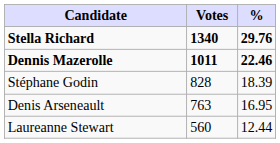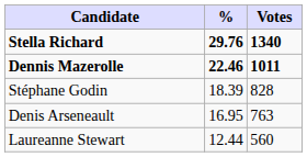 <table class="wikitable">
 <tr>
 <th style="background:#ddf; width:200px;">Candidate</th>
+<th style="background:#ddf; width:30px;">%</th>
 <th style="background:#ddf; width:50px;">Votes</th>
-<th style="background:#ddf; width:30px;">%</th>
 </tr>
 <tr>
 <td><strong>Stella Richard</strong></td>
+<td><strong>29.76</strong></td>
 <td><strong>1340</strong></td>
-<td><strong>29.76</strong></td>
 </tr>
 <tr>
 <td><strong>Dennis Mazerolle</strong></td>
+<td><strong>22.46</strong></td>
 <td><strong>1011</strong></td>
-<td><strong>22.46</strong></td>
 </tr>
 <tr>
 <td>Stéphane Godin</td>
+<td>18.39</td>
 <td>828</td>
-<td>18.39</td>
 </tr>
 <tr>
 <td>Denis Arseneault</td>
+<td>16.95</td>
 <td>763</td>
-<td>16.95</td>
 </tr>
 <tr>
 <td>Laureanne Stewart</td>
+<td>12.44</td>
 <td>560</td>
-<td>12.44</td>
 </tr>
 </table>
